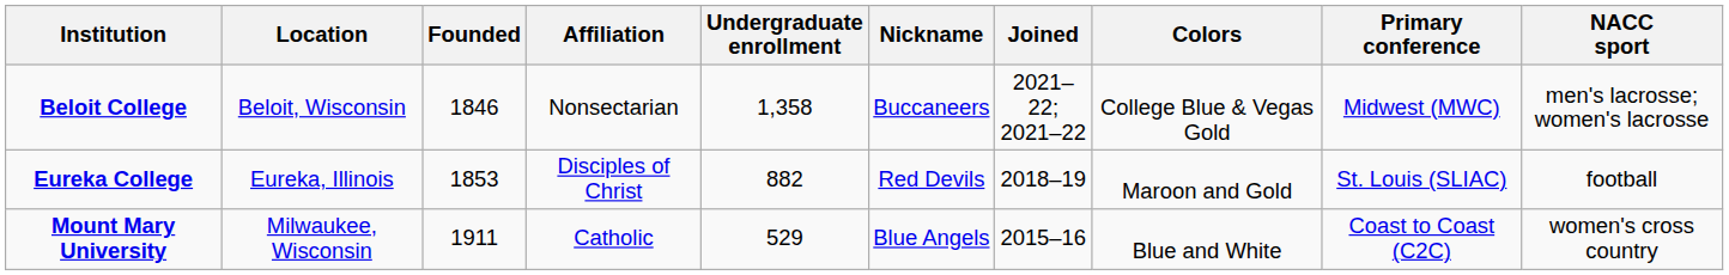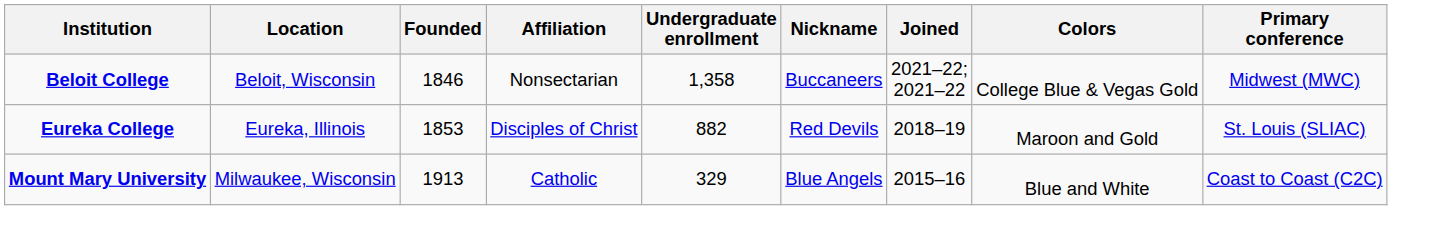 <table class="wikitable sortable" style="text-align:center;">
 <tr>
 <th>Institution</th>
 <th>Location</th>
 <th>Founded</th>
 <th>Affiliation</th>
 <th>Undergraduate<br>enrollment</th>
 <th>Nickname</th>
 <th>Joined</th>
 <th>Colors</th>
 <th>Primary<br>conference</th>
-<th>NACC<br>sport</th>
 </tr>
 <tr>
 <td><strong><a href='#'>Beloit College</a></strong></td>
 <td><a href='#'>Beloit, Wisconsin</a></td>
 <td>1846</td>
 <td>Nonsectarian</td>
 <td>1,358</td>
 <td><a href='#'>Buccaneers</a></td>
 <td>2021–22;<br>2021–22</td>
 <td> <br>College Blue & Vegas Gold</td>
 <td><a href='#'>Midwest (MWC)</a></td>
-<td>men's lacrosse;<br>women's lacrosse</td>
 </tr>
 <tr>
 <td><strong><a href='#'>Eureka College</a></strong></td>
 <td><a href='#'>Eureka, Illinois</a></td>
 <td>1853</td>
 <td><a href='#'>Disciples of Christ</a></td>
 <td>882</td>
 <td><a href='#'>Red Devils</a></td>
 <td>2018–19</td>
 <td> <br>Maroon and Gold</td>
 <td><a href='#'>St. Louis (SLIAC)</a></td>
-<td>football</td>
 </tr>
 <tr>
 <td><strong><a href='#'>Mount Mary University</a></strong></td>
 <td><a href='#'>Milwaukee, Wisconsin</a></td>
-<td>1911</td>
+<td>1913</td>
 <td><a href='#'>Catholic</a><br></td>
-<td>529</td>
+<td>329</td>
 <td><a href='#'>Blue Angels</a></td>
 <td>2015–16</td>
 <td> <br>Blue and White</td>
 <td><a href='#'>Coast to Coast (C2C)</a></td>
-<td>women's cross country</td>
 </tr>
 </table>
